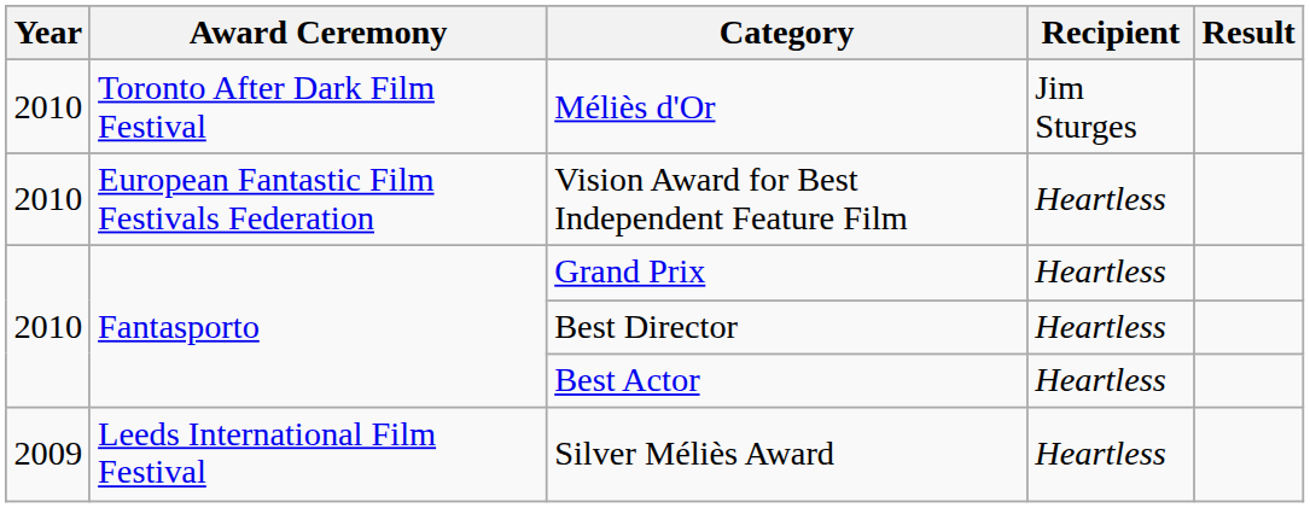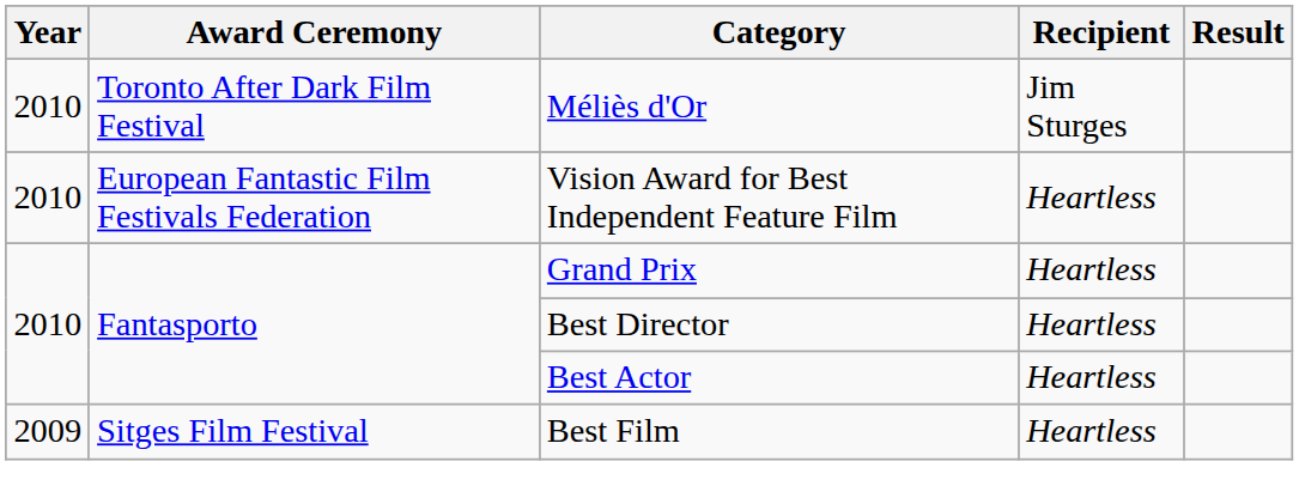 <table class="wikitable" style="font-size: 100%;">
 <tr>
 <th>Year</th>
 <th>Award Ceremony</th>
 <th>Category</th>
 <th>Recipient</th>
 <th>Result</th>
 </tr>
 <tr>
 <td>2010</td>
 <td><a href='#'>Toronto After Dark Film Festival</a></td>
 <td><a href='#'>Méliès d'Or</a></td>
 <td>Jim Sturges</td>
 <td></td>
 </tr>
 <tr>
 <td>2010</td>
 <td><a href='#'>European Fantastic Film Festivals Federation</a></td>
 <td>Vision Award for Best Independent Feature Film</td>
 <td><em>Heartless</em></td>
 <td></td>
 </tr>
 <tr>
 <td rowspan=3>2010</td>
 <td rowspan=3><a href='#'>Fantasporto</a></td>
 <td><a href='#'>Grand Prix</a></td>
 <td><em>Heartless</em></td>
 <td></td>
 </tr>
 <tr>
 <td>Best Director</td>
 <td><em>Heartless</em></td>
 <td></td>
 </tr>
 <tr>
 <td><a href='#'>Best Actor</a></td>
 <td><em>Heartless</em></td>
 <td></td>
 </tr>
 <tr>
 <td>2009</td>
-<td><a href='#'>Leeds International Film Festival</a></td>
-<td>Silver Méliès Award</td>
+<td><a href='#'>Sitges Film Festival</a></td>
+<td>Best Film</td>
 <td><em>Heartless</em></td>
 <td></td>
 </tr>
 </table>
